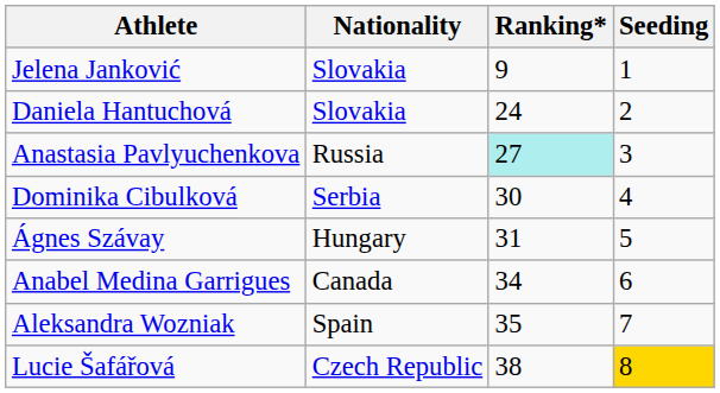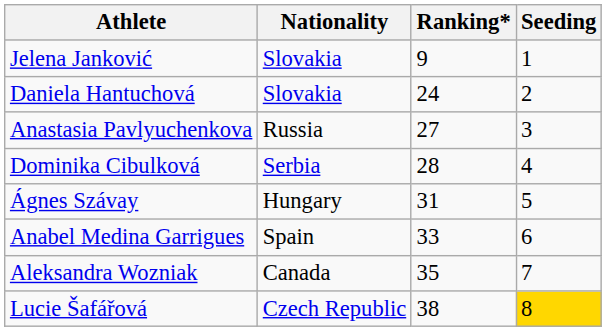 <table class="wikitable" border="1">
 <tr>
 <th>Athlete</th>
 <th>Nationality</th>
 <th>Ranking*</th>
 <th>Seeding</th>
 </tr>
 <tr>
 <td><a href='#'>Jelena Janković</a></td>
 <td> <a href='#'>Slovakia</a></td>
 <td>9</td>
 <td>1</td>
 </tr>
 <tr>
 <td><a href='#'>Daniela Hantuchová</a></td>
 <td> <a href='#'>Slovakia</a></td>
 <td>24</td>
 <td>2</td>
 </tr>
 <tr>
 <td><a href='#'>Anastasia Pavlyuchenkova</a></td>
 <td> Russia</td>
-<td style="background: paleturquoise;">27</td>
+<td>27</td>
 <td>3</td>
 </tr>
 <tr>
 <td><a href='#'>Dominika Cibulková</a></td>
 <td> <a href='#'>Serbia</a></td>
-<td>30</td>
+<td>28</td>
 <td>4</td>
 </tr>
 <tr>
 <td><a href='#'>Ágnes Szávay</a></td>
 <td> Hungary</td>
 <td>31</td>
 <td>5</td>
 </tr>
 <tr>
 <td><a href='#'>Anabel Medina Garrigues</a></td>
-<td> Canada</td>
-<td>34</td>
+<td> Spain</td>
+<td>33</td>
 <td>6</td>
 </tr>
 <tr>
 <td><a href='#'>Aleksandra Wozniak</a></td>
-<td> Spain</td>
+<td> Canada</td>
 <td>35</td>
 <td>7</td>
 </tr>
 <tr>
 <td><a href='#'>Lucie Šafářová</a></td>
 <td> <a href='#'>Czech Republic</a></td>
 <td>38</td>
 <td style="background: gold;">8</td>
 </tr>
 </table>
